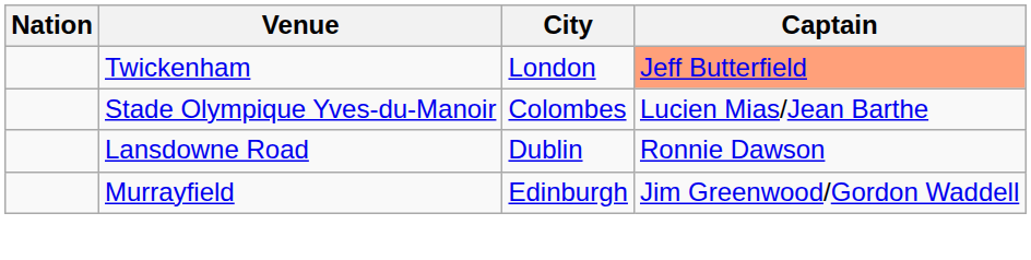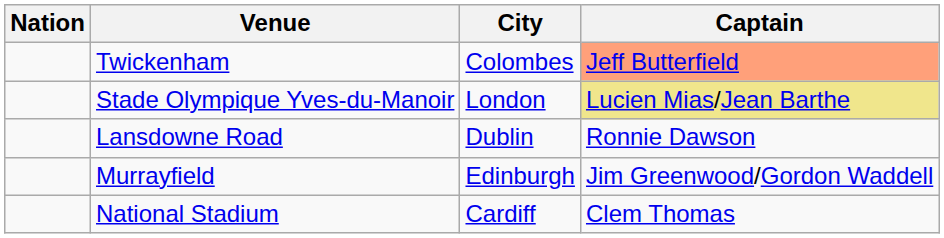 <table class=wikitable>
 <tr>
 <th><strong>Nation</strong></th>
 <th><strong>Venue</strong></th>
 <th><strong>City</strong></th>
 <th><strong>Captain</strong></th>
 </tr>
 <tr>
 <td></td>
 <td><a href='#'>Twickenham</a></td>
-<td><a href='#'>London</a></td>
+<td><a href='#'>Colombes</a></td>
 <td style="background: lightsalmon;"><a href='#'>Jeff Butterfield</a></td>
 </tr>
 <tr>
 <td></td>
 <td><a href='#'>Stade Olympique Yves-du-Manoir</a></td>
-<td><a href='#'>Colombes</a></td>
-<td><a href='#'>Lucien Mias</a>/<a href='#'>Jean Barthe</a></td>
+<td><a href='#'>London</a></td>
+<td style="background: khaki;"><a href='#'>Lucien Mias</a>/<a href='#'>Jean Barthe</a></td>
 </tr>
 <tr>
 <td></td>
 <td><a href='#'>Lansdowne Road</a></td>
 <td><a href='#'>Dublin</a></td>
 <td><a href='#'>Ronnie Dawson</a></td>
 </tr>
 <tr>
 <td></td>
 <td><a href='#'>Murrayfield</a></td>
 <td><a href='#'>Edinburgh</a></td>
 <td><a href='#'>Jim Greenwood</a>/<a href='#'>Gordon Waddell</a></td>
 </tr>
+<tr>
+<td></td>
+<td><a href='#'>National Stadium</a></td>
+<td><a href='#'>Cardiff</a></td>
+<td><a href='#'>Clem Thomas</a></td>
+</tr>
 </table>
